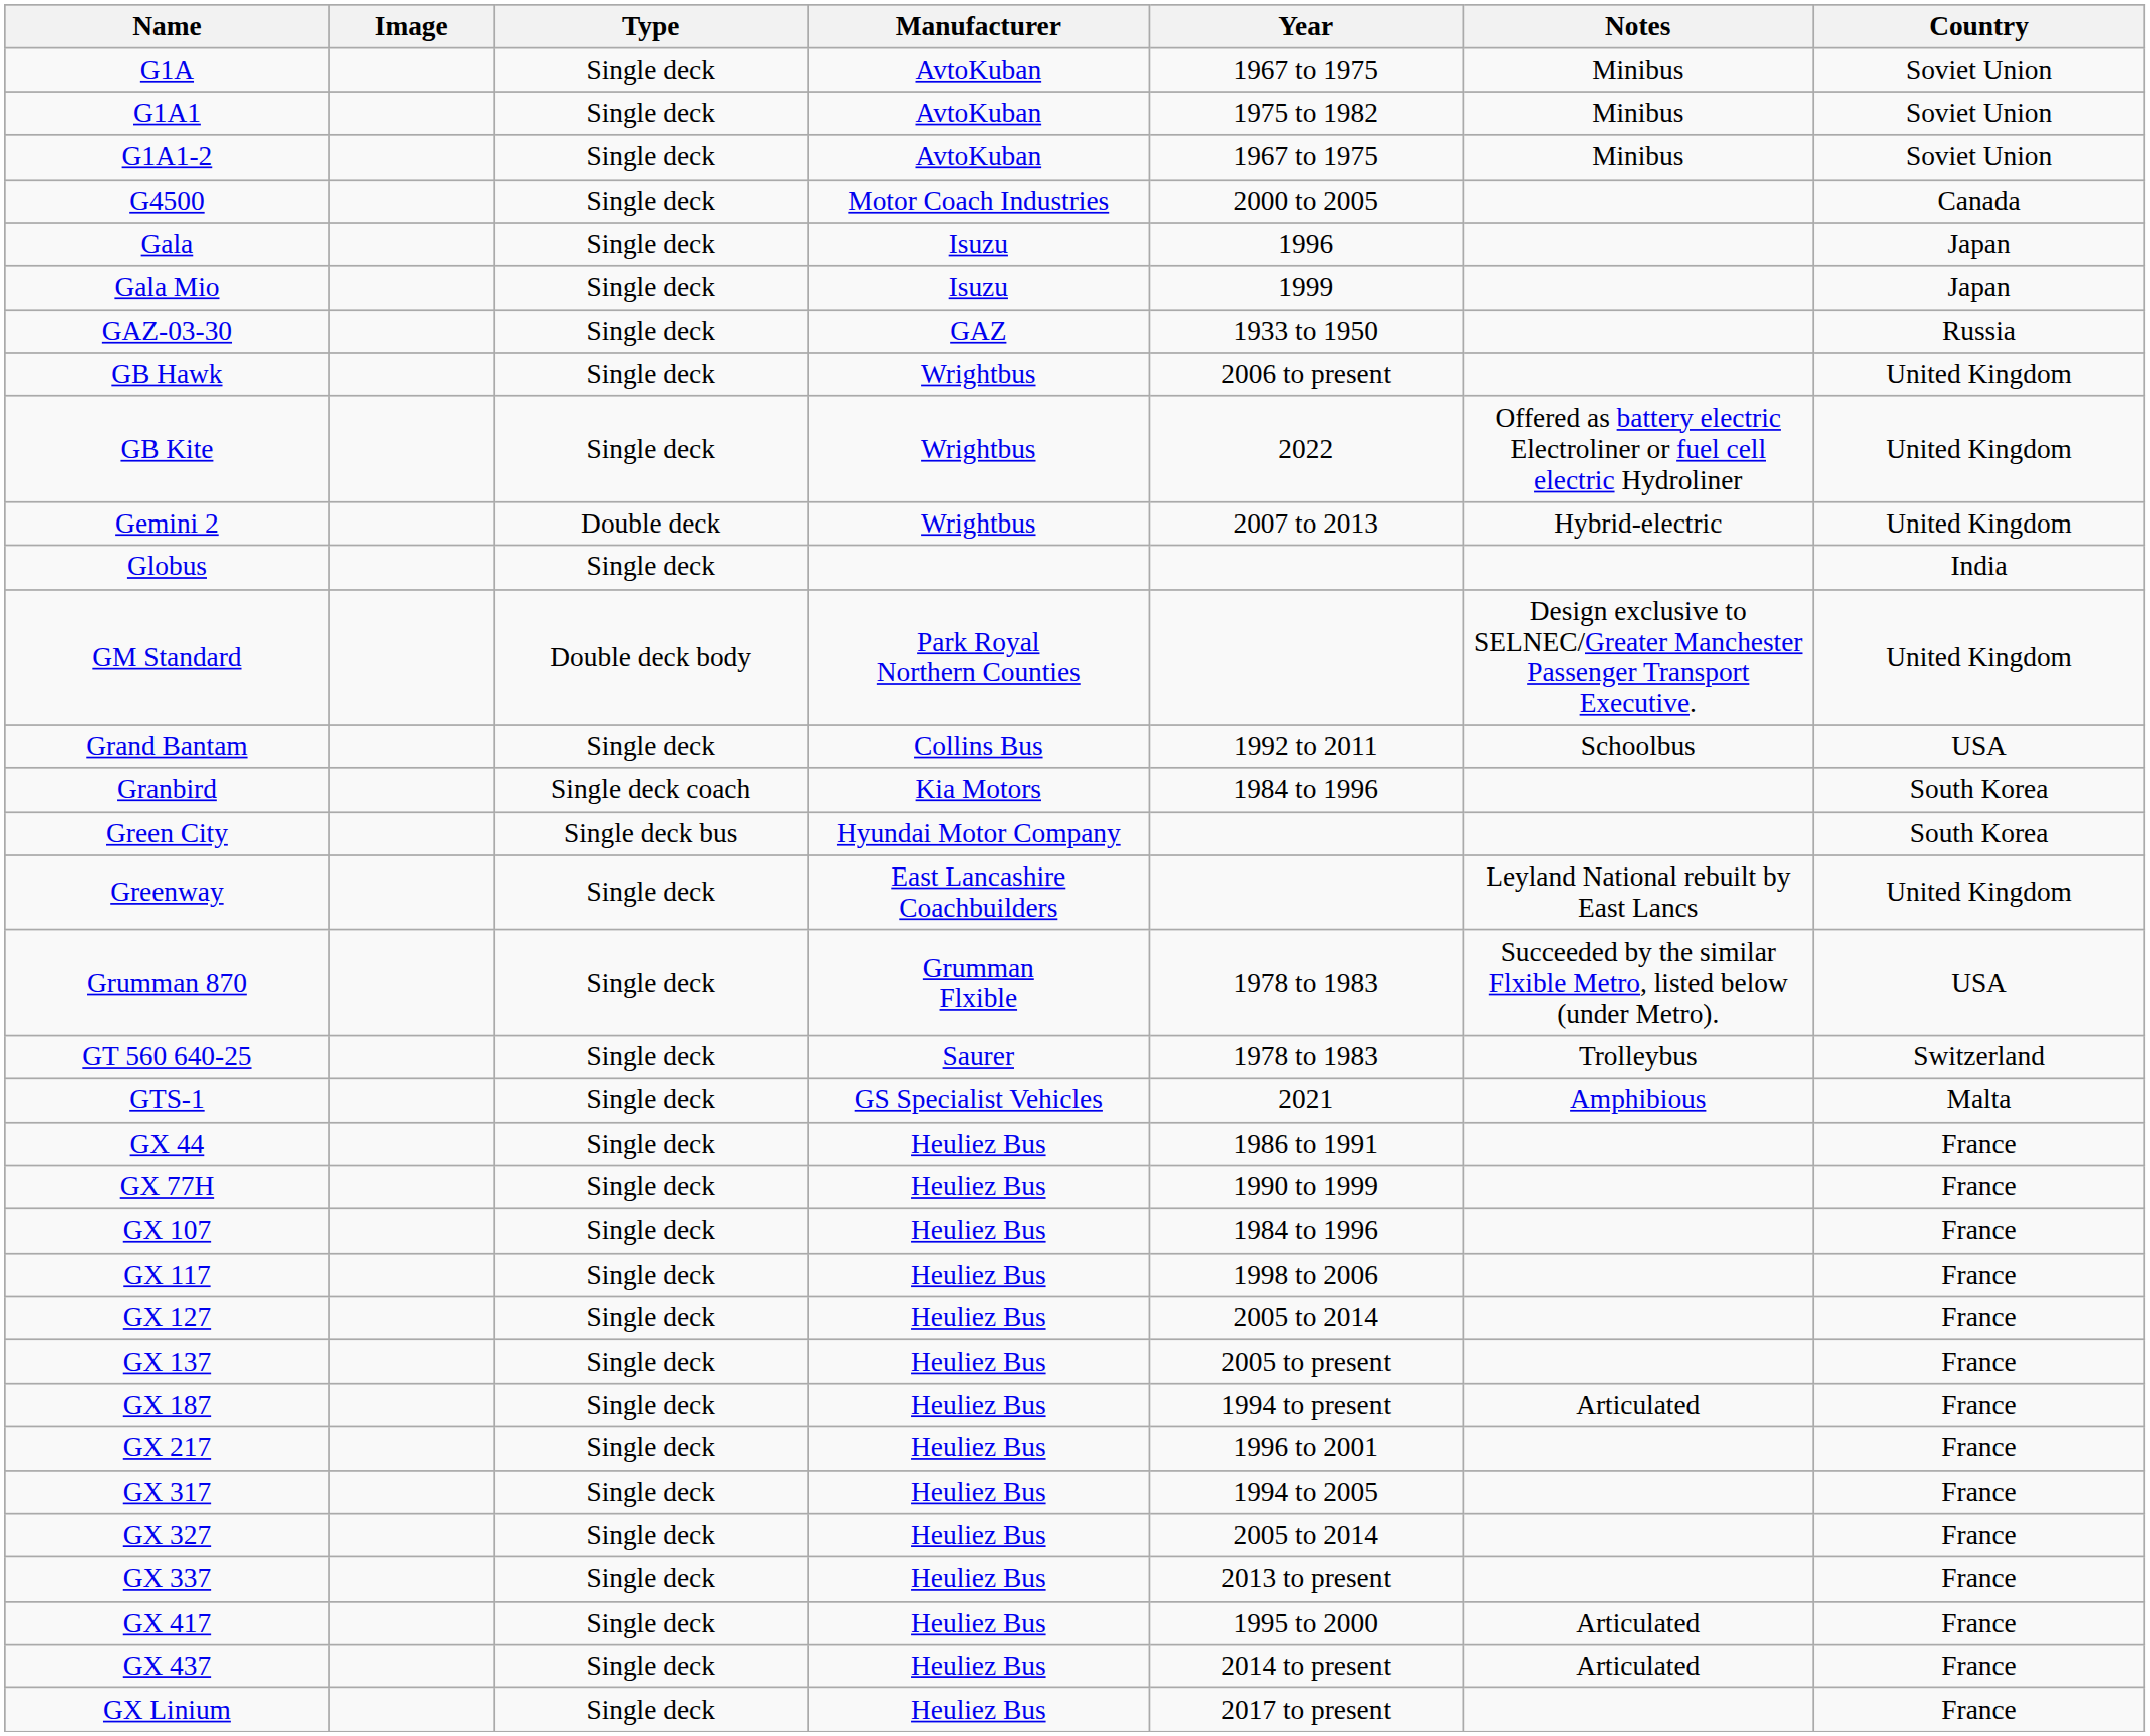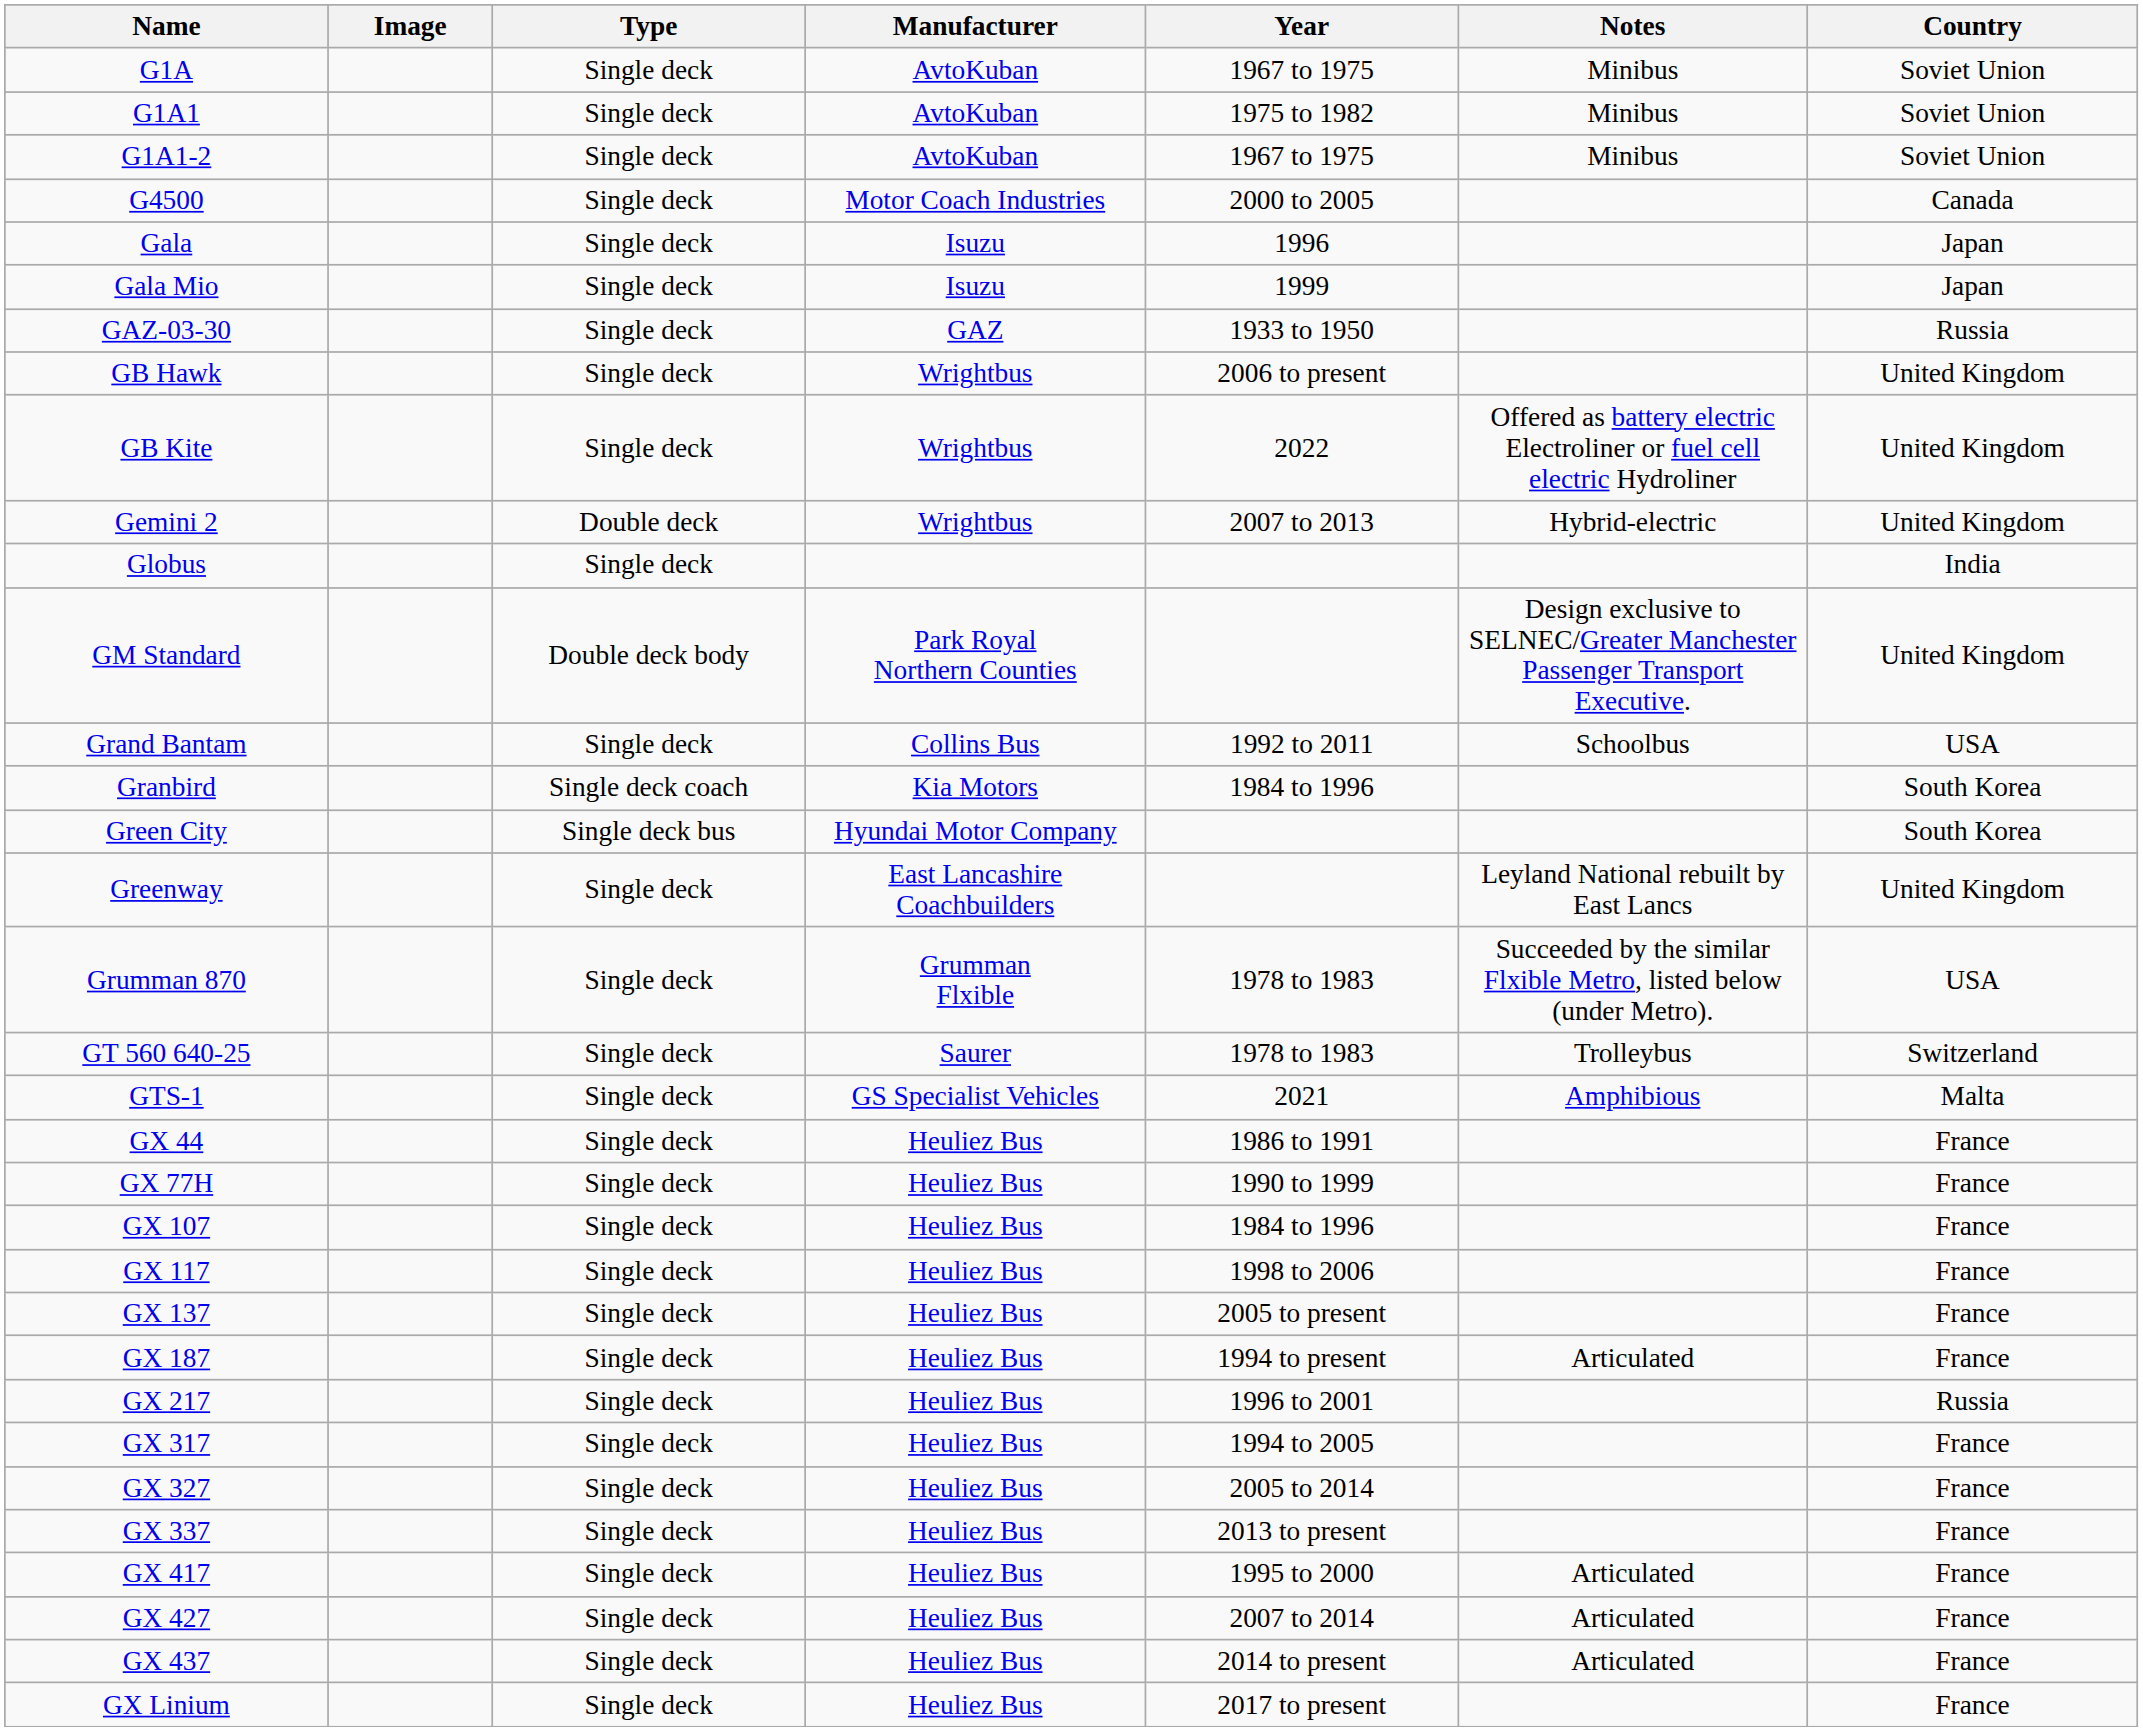 <table class="wikitable sortable sticky-header mw-datatable" style=text-align:center;>
 <tr>
 <th style="width:15em;">Name</th>
 <th style="width:7em;">Image</th>
 <th style="width:15em;">Type</th>
 <th style="width:15em;">Manufacturer</th>
 <th style="width:15em;">Year</th>
 <th class="unsortable", style="width:15em;">Notes</th>
 <th style="width:15em;">Country</th>
 </tr>
 <tr>
 <td><a href='#'>G1A</a></td>
 <td></td>
 <td>Single deck</td>
 <td><a href='#'>AvtoKuban</a></td>
 <td>1967 to 1975</td>
 <td>Minibus</td>
 <td>Soviet Union</td>
 </tr>
 <tr>
 <td><a href='#'>G1A1</a></td>
 <td></td>
 <td>Single deck</td>
 <td><a href='#'>AvtoKuban</a></td>
 <td>1975 to 1982</td>
 <td>Minibus</td>
 <td>Soviet Union</td>
 </tr>
 <tr>
 <td><a href='#'>G1A1-2</a></td>
 <td></td>
 <td>Single deck</td>
 <td><a href='#'>AvtoKuban</a></td>
 <td>1967 to 1975</td>
 <td>Minibus</td>
 <td>Soviet Union</td>
 </tr>
 <tr>
 <td><a href='#'>G4500</a></td>
 <td></td>
 <td>Single deck</td>
 <td><a href='#'>Motor Coach Industries</a></td>
 <td>2000 to 2005</td>
 <td></td>
 <td>Canada</td>
 </tr>
 <tr>
 <td><a href='#'>Gala</a></td>
 <td></td>
 <td>Single deck</td>
 <td><a href='#'>Isuzu</a></td>
 <td>1996</td>
 <td></td>
 <td>Japan</td>
 </tr>
 <tr>
 <td><a href='#'>Gala Mio</a></td>
 <td></td>
 <td>Single deck</td>
 <td><a href='#'>Isuzu</a></td>
 <td>1999</td>
 <td></td>
 <td>Japan</td>
 </tr>
 <tr>
 <td><a href='#'>GAZ-03-30</a></td>
 <td></td>
 <td>Single deck</td>
 <td><a href='#'>GAZ</a></td>
 <td>1933 to 1950</td>
 <td></td>
 <td>Russia</td>
 </tr>
 <tr>
 <td><a href='#'>GB Hawk</a></td>
 <td></td>
 <td>Single deck</td>
 <td><a href='#'>Wrightbus</a></td>
 <td>2006 to present</td>
 <td></td>
 <td>United Kingdom</td>
 </tr>
 <tr>
 <td><a href='#'>GB Kite</a></td>
 <td></td>
 <td>Single deck</td>
 <td><a href='#'>Wrightbus</a></td>
 <td>2022</td>
 <td>Offered as <a href='#'>battery electric</a> Electroliner or <a href='#'>fuel cell electric</a> Hydroliner</td>
 <td>United Kingdom</td>
 </tr>
 <tr>
 <td><a href='#'>Gemini 2</a></td>
 <td></td>
 <td>Double deck</td>
 <td><a href='#'>Wrightbus</a></td>
 <td>2007 to 2013</td>
 <td>Hybrid-electric</td>
 <td>United Kingdom</td>
 </tr>
 <tr>
 <td><a href='#'>Globus</a></td>
 <td></td>
 <td>Single deck</td>
 <td></td>
 <td></td>
 <td></td>
 <td>India</td>
 </tr>
 <tr>
 <td><a href='#'>GM Standard</a></td>
 <td></td>
 <td>Double deck body</td>
 <td><a href='#'>Park Royal</a><br><a href='#'>Northern Counties</a></td>
 <td></td>
 <td>Design exclusive to SELNEC/<a href='#'>Greater Manchester Passenger Transport Executive</a>.</td>
 <td>United Kingdom</td>
 </tr>
 <tr>
 <td><a href='#'>Grand Bantam</a></td>
 <td></td>
 <td>Single deck</td>
 <td><a href='#'>Collins Bus</a></td>
 <td>1992 to 2011</td>
 <td>Schoolbus</td>
 <td>USA</td>
 </tr>
 <tr>
 <td><a href='#'>Granbird</a></td>
 <td></td>
 <td>Single deck coach</td>
 <td><a href='#'>Kia Motors</a></td>
 <td>1984 to 1996</td>
 <td></td>
 <td>South Korea</td>
 </tr>
 <tr>
 <td><a href='#'>Green City</a></td>
 <td></td>
 <td>Single deck bus</td>
 <td><a href='#'>Hyundai Motor Company</a></td>
 <td></td>
 <td></td>
 <td>South Korea</td>
 </tr>
 <tr>
 <td><a href='#'>Greenway</a></td>
 <td></td>
 <td>Single deck</td>
 <td><a href='#'>East Lancashire Coachbuilders</a></td>
 <td></td>
 <td>Leyland National rebuilt by East Lancs</td>
 <td>United Kingdom</td>
 </tr>
 <tr>
 <td><a href='#'>Grumman 870</a></td>
 <td></td>
 <td>Single deck</td>
 <td><a href='#'>Grumman</a><br><a href='#'>Flxible</a></td>
 <td>1978 to 1983</td>
 <td>Succeeded by the similar <a href='#'>Flxible Metro</a>, listed below (under Metro).</td>
 <td>USA</td>
 </tr>
 <tr>
 <td><a href='#'>GT 560 640-25</a></td>
 <td></td>
 <td>Single deck</td>
 <td><a href='#'>Saurer</a></td>
 <td>1978 to 1983</td>
 <td>Trolleybus</td>
 <td>Switzerland</td>
 </tr>
 <tr>
 <td><a href='#'>GTS-1</a></td>
 <td></td>
 <td>Single deck</td>
 <td><a href='#'>GS Specialist Vehicles</a></td>
 <td>2021</td>
 <td><a href='#'>Amphibious</a></td>
 <td>Malta</td>
 </tr>
 <tr>
 <td><a href='#'>GX 44</a></td>
 <td></td>
 <td>Single deck</td>
 <td><a href='#'>Heuliez Bus</a></td>
 <td>1986 to 1991</td>
 <td></td>
 <td>France</td>
 </tr>
 <tr>
 <td><a href='#'>GX 77H</a></td>
 <td></td>
 <td>Single deck</td>
 <td><a href='#'>Heuliez Bus</a></td>
 <td>1990 to 1999</td>
 <td></td>
 <td>France</td>
 </tr>
 <tr>
 <td><a href='#'>GX 107</a></td>
 <td></td>
 <td>Single deck</td>
 <td><a href='#'>Heuliez Bus</a></td>
 <td>1984 to 1996</td>
 <td></td>
 <td>France</td>
 </tr>
 <tr>
 <td><a href='#'>GX 117</a></td>
 <td></td>
 <td>Single deck</td>
 <td><a href='#'>Heuliez Bus</a></td>
 <td>1998 to 2006</td>
 <td></td>
 <td>France</td>
 </tr>
 <tr>
-<td><a href='#'>GX 127</a></td>
-<td></td>
-<td>Single deck</td>
-<td><a href='#'>Heuliez Bus</a></td>
-<td>2005 to 2014</td>
-<td></td>
-<td>France</td>
-</tr>
-<tr>
 <td><a href='#'>GX 137</a></td>
 <td></td>
 <td>Single deck</td>
 <td><a href='#'>Heuliez Bus</a></td>
 <td>2005 to present</td>
 <td></td>
 <td>France</td>
 </tr>
 <tr>
 <td><a href='#'>GX 187</a></td>
 <td></td>
 <td>Single deck</td>
 <td><a href='#'>Heuliez Bus</a></td>
 <td>1994 to present</td>
 <td>Articulated</td>
 <td>France</td>
 </tr>
 <tr>
 <td><a href='#'>GX 217</a></td>
 <td></td>
 <td>Single deck</td>
 <td><a href='#'>Heuliez Bus</a></td>
 <td>1996 to 2001</td>
 <td></td>
-<td>France</td>
+<td>Russia</td>
 </tr>
 <tr>
 <td><a href='#'>GX 317</a></td>
 <td></td>
 <td>Single deck</td>
 <td><a href='#'>Heuliez Bus</a></td>
 <td>1994 to 2005</td>
 <td></td>
 <td>France</td>
 </tr>
 <tr>
 <td><a href='#'>GX 327</a></td>
 <td></td>
 <td>Single deck</td>
 <td><a href='#'>Heuliez Bus</a></td>
 <td>2005 to 2014</td>
 <td></td>
 <td>France</td>
 </tr>
 <tr>
 <td><a href='#'>GX 337</a></td>
 <td></td>
 <td>Single deck</td>
 <td><a href='#'>Heuliez Bus</a></td>
 <td>2013 to present</td>
 <td></td>
 <td>France</td>
 </tr>
 <tr>
 <td><a href='#'>GX 417</a></td>
 <td></td>
 <td>Single deck</td>
 <td><a href='#'>Heuliez Bus</a></td>
 <td>1995 to 2000</td>
 <td>Articulated</td>
 <td>France</td>
 </tr>
 <tr>
+<td><a href='#'>GX 427</a></td>
+<td></td>
+<td>Single deck</td>
+<td><a href='#'>Heuliez Bus</a></td>
+<td>2007 to 2014</td>
+<td>Articulated</td>
+<td>France</td>
+</tr>
+<tr>
 <td><a href='#'>GX 437</a></td>
 <td></td>
 <td>Single deck</td>
 <td><a href='#'>Heuliez Bus</a></td>
 <td>2014 to present</td>
 <td>Articulated</td>
 <td>France</td>
 </tr>
 <tr>
 <td><a href='#'>GX Linium</a></td>
 <td></td>
 <td>Single deck</td>
 <td><a href='#'>Heuliez Bus</a></td>
 <td>2017 to present</td>
 <td></td>
 <td>France</td>
 </tr>
 <tr>
 </tr>
 </table>
